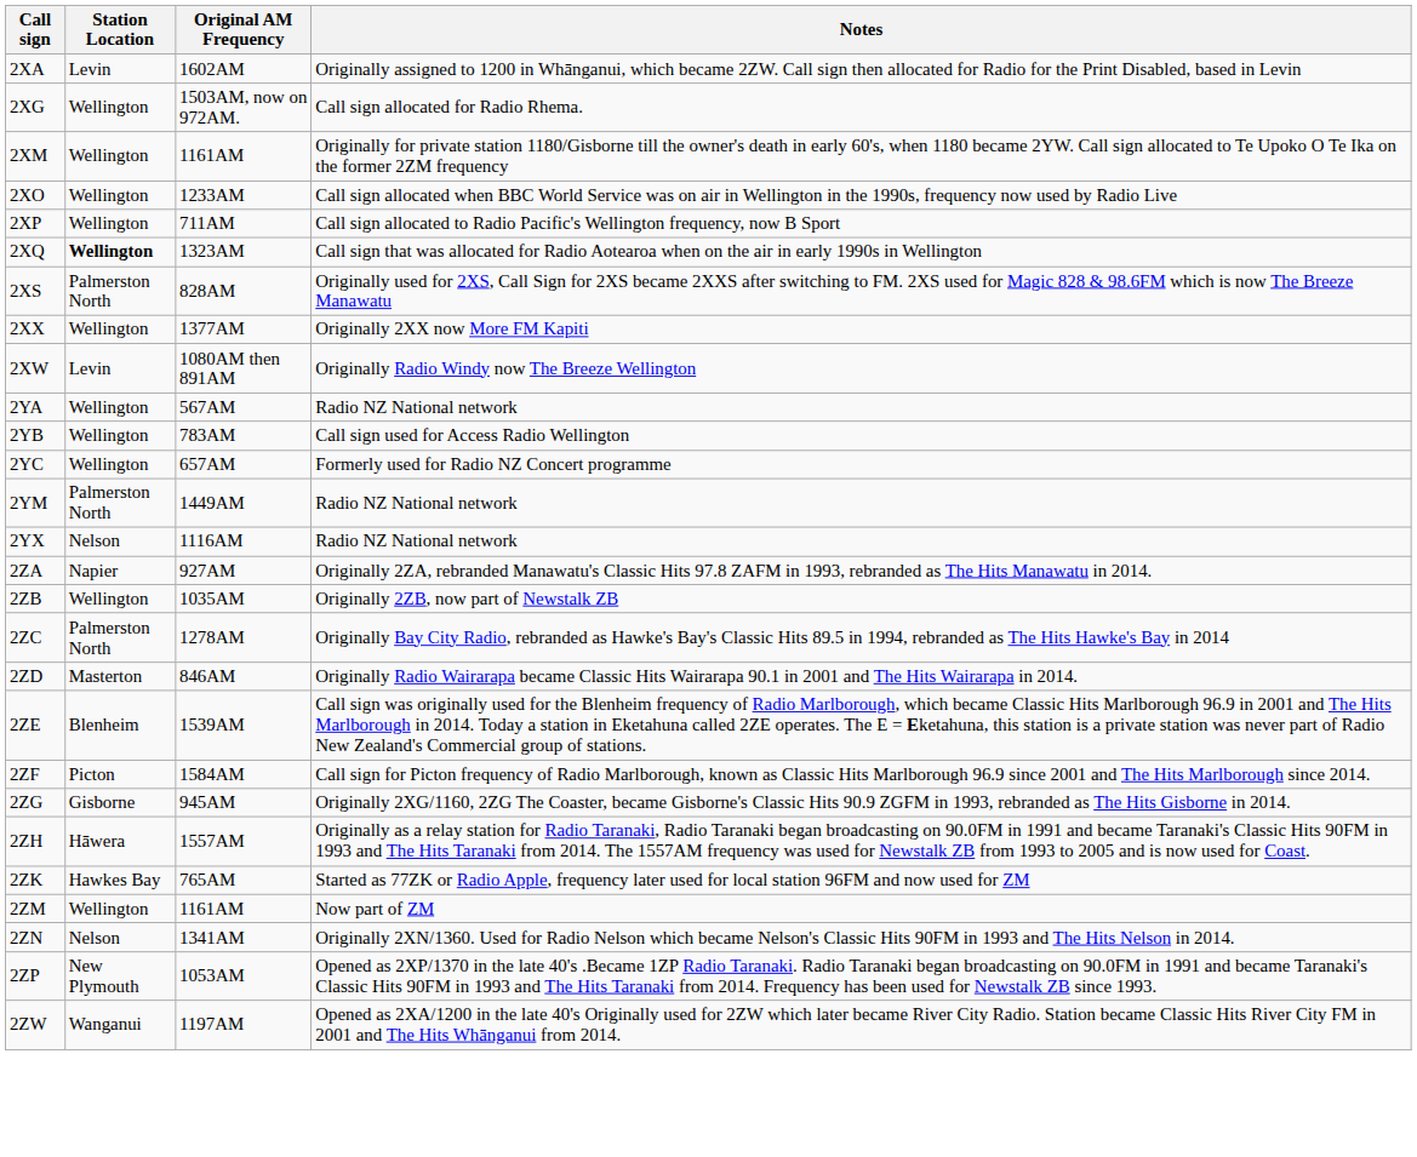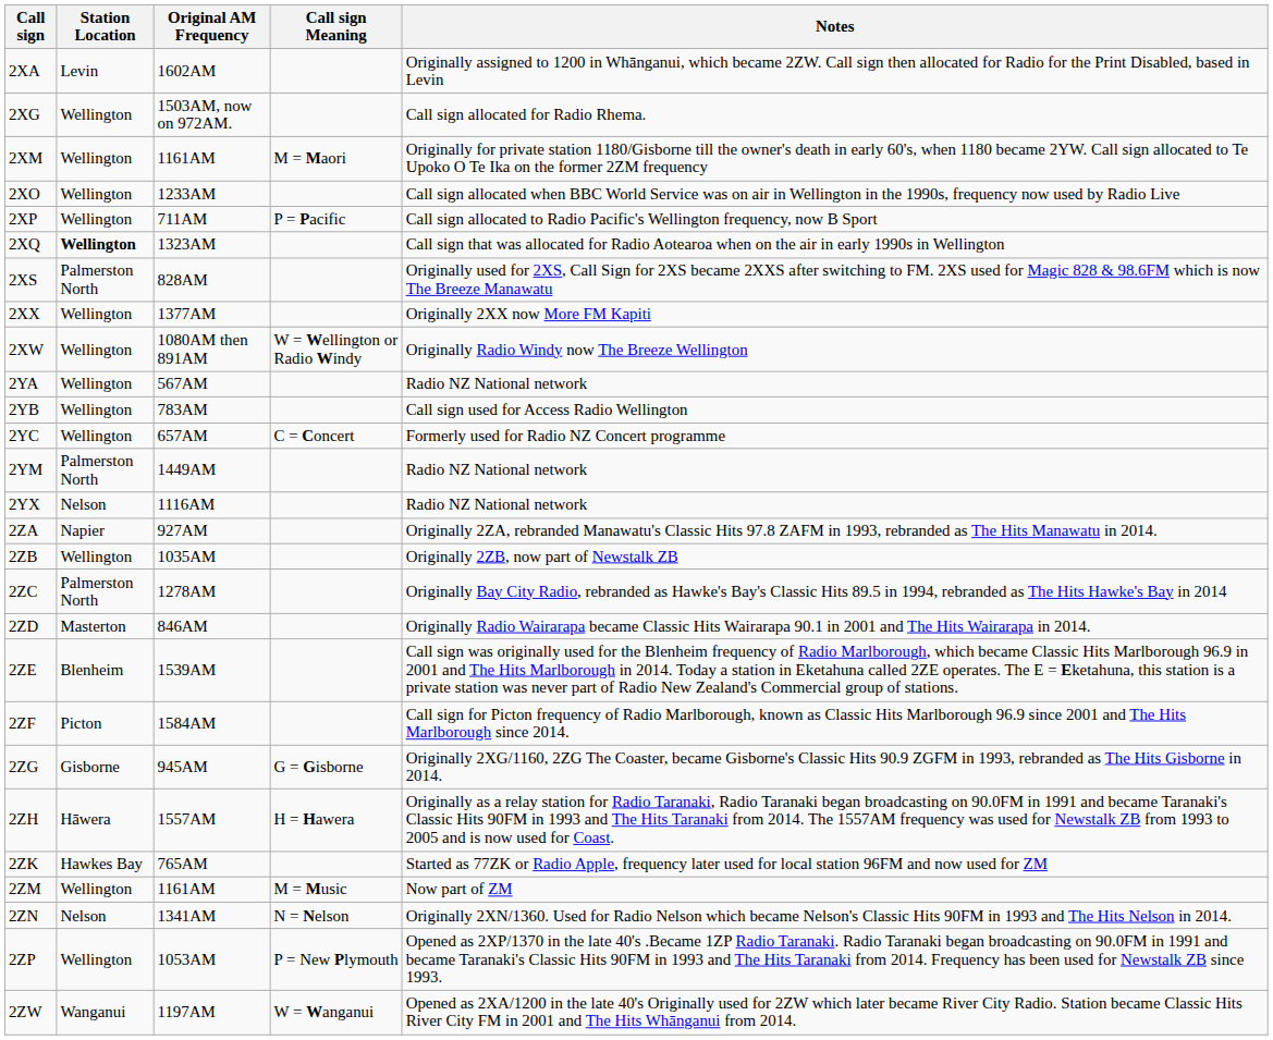 <table class="wikitable">
 <tr>
 <th>Call sign</th>
 <th>Station Location</th>
 <th>Original AM Frequency</th>
+<th>Call sign Meaning</th>
 <th>Notes</th>
 </tr>
 <tr>
 <td>2XA</td>
 <td>Levin</td>
 <td>1602AM</td>
+<td></td>
 <td>Originally assigned to 1200 in Whānganui, which became 2ZW.  Call sign then allocated for Radio for the Print Disabled, based in Levin</td>
 </tr>
 <tr>
 <td>2XG</td>
 <td>Wellington</td>
 <td>1503AM, now on 972AM.</td>
+<td></td>
 <td>Call sign allocated for Radio Rhema.</td>
 </tr>
 <tr>
 <td>2XM</td>
 <td>Wellington</td>
 <td>1161AM</td>
+<td>M = <strong>M</strong>aori</td>
 <td>Originally for private station 1180/Gisborne till the owner's death in early 60's, when 1180 became 2YW.  Call sign allocated to Te Upoko O Te Ika on the former 2ZM frequency</td>
 </tr>
 <tr>
 <td>2XO</td>
 <td>Wellington</td>
 <td>1233AM</td>
+<td></td>
 <td>Call sign allocated when BBC World Service was on air in Wellington in the 1990s, frequency now used by Radio Live</td>
 </tr>
 <tr>
 <td>2XP</td>
 <td>Wellington</td>
 <td>711AM</td>
+<td>P = <strong>P</strong>acific</td>
 <td>Call sign allocated to Radio Pacific's Wellington frequency, now B Sport</td>
 </tr>
 <tr>
 <td>2XQ</td>
 <td><strong>Wellington</strong></td>
 <td>1323AM</td>
+<td></td>
 <td>Call sign that was allocated for Radio Aotearoa when on the air in early 1990s in Wellington</td>
 </tr>
 <tr>
 <td>2XS</td>
 <td>Palmerston North</td>
 <td>828AM</td>
+<td></td>
 <td>Originally used for <a href='#'>2XS</a>, Call Sign for 2XS became 2XXS after switching to FM. 2XS used for <a href='#'>Magic 828 & 98.6FM</a> which is now <a href='#'>The Breeze Manawatu</a></td>
 </tr>
 <tr>
 <td>2XX</td>
 <td>Wellington</td>
 <td>1377AM</td>
+<td></td>
 <td>Originally 2XX now <a href='#'>More FM Kapiti</a></td>
 </tr>
 <tr>
 <td>2XW</td>
-<td>Levin</td>
+<td>Wellington</td>
 <td>1080AM then 891AM</td>
+<td>W = <strong>W</strong>ellington or Radio <strong>W</strong>indy</td>
 <td>Originally <a href='#'>Radio Windy</a> now <a href='#'>The Breeze Wellington</a></td>
 </tr>
 <tr>
 <td>2YA</td>
 <td>Wellington</td>
 <td>567AM</td>
+<td></td>
 <td>Radio NZ National network</td>
 </tr>
 <tr>
 <td>2YB</td>
 <td>Wellington</td>
 <td>783AM</td>
+<td></td>
 <td>Call sign used for Access Radio Wellington</td>
 </tr>
 <tr>
 <td>2YC</td>
 <td>Wellington</td>
 <td>657AM</td>
+<td>C = <strong>C</strong>oncert</td>
 <td>Formerly used for Radio NZ Concert programme</td>
 </tr>
 <tr>
 <td>2YM</td>
 <td>Palmerston North</td>
 <td>1449AM</td>
+<td></td>
 <td>Radio NZ National network</td>
 </tr>
 <tr>
 <td>2YX</td>
 <td>Nelson</td>
 <td>1116AM</td>
+<td></td>
 <td>Radio NZ National network</td>
 </tr>
 <tr>
 <td>2ZA</td>
 <td>Napier</td>
 <td>927AM</td>
+<td></td>
 <td>Originally 2ZA, rebranded Manawatu's Classic Hits 97.8 ZAFM in 1993, rebranded as <a href='#'>The Hits Manawatu</a> in 2014.</td>
 </tr>
 <tr>
 <td>2ZB</td>
 <td>Wellington</td>
 <td>1035AM</td>
+<td></td>
 <td>Originally <a href='#'>2ZB</a>, now part of <a href='#'>Newstalk ZB</a></td>
 </tr>
 <tr>
 <td>2ZC</td>
 <td>Palmerston North</td>
 <td>1278AM</td>
+<td></td>
 <td>Originally <a href='#'>Bay City Radio</a>, rebranded as Hawke's Bay's Classic Hits 89.5 in 1994, rebranded as <a href='#'>The Hits Hawke's Bay</a> in 2014</td>
 </tr>
 <tr>
 <td>2ZD</td>
 <td>Masterton</td>
 <td>846AM</td>
+<td></td>
 <td>Originally <a href='#'>Radio Wairarapa</a> became Classic Hits Wairarapa 90.1 in 2001 and <a href='#'>The Hits Wairarapa</a> in 2014.</td>
 </tr>
 <tr>
 <td>2ZE</td>
 <td>Blenheim</td>
 <td>1539AM</td>
+<td></td>
 <td>Call sign was originally used for the Blenheim frequency of <a href='#'>Radio Marlborough</a>, which became Classic Hits Marlborough 96.9 in 2001 and <a href='#'>The Hits Marlborough</a> in 2014.  Today a station in Eketahuna called 2ZE operates. The E = <strong>E</strong>ketahuna, this station is a private station was never part of Radio New Zealand's Commercial group of stations.</td>
 </tr>
 <tr>
 <td>2ZF</td>
 <td>Picton</td>
 <td>1584AM</td>
+<td></td>
 <td>Call sign for Picton frequency of Radio Marlborough, known as Classic Hits Marlborough 96.9 since 2001 and <a href='#'>The Hits Marlborough</a> since 2014.</td>
 </tr>
 <tr>
 <td>2ZG</td>
 <td>Gisborne</td>
 <td>945AM</td>
+<td>G = <strong>G</strong>isborne</td>
 <td>Originally 2XG/1160, 2ZG The Coaster, became Gisborne's Classic Hits 90.9 ZGFM in 1993, rebranded as <a href='#'>The Hits Gisborne</a> in 2014.</td>
 </tr>
 <tr>
 <td>2ZH</td>
 <td>Hāwera</td>
 <td>1557AM</td>
+<td>H = <strong>H</strong>awera</td>
 <td>Originally as a relay station for <a href='#'>Radio Taranaki</a>, Radio Taranaki began broadcasting on 90.0FM in 1991 and became Taranaki's Classic Hits 90FM in 1993 and <a href='#'>The Hits Taranaki</a> from 2014. The 1557AM frequency was used for <a href='#'>Newstalk ZB</a> from 1993 to 2005 and is now used for <a href='#'>Coast</a>.</td>
 </tr>
 <tr>
 <td>2ZK</td>
 <td>Hawkes Bay</td>
 <td>765AM</td>
+<td></td>
 <td>Started as 77ZK or <a href='#'>Radio Apple</a>, frequency later used for local station 96FM and now used for <a href='#'>ZM</a></td>
 </tr>
 <tr>
 <td>2ZM</td>
 <td>Wellington</td>
 <td>1161AM</td>
+<td>M = <strong>M</strong>usic</td>
 <td>Now part of <a href='#'>ZM</a></td>
 </tr>
 <tr>
 <td>2ZN</td>
 <td>Nelson</td>
 <td>1341AM</td>
+<td>N = <strong>N</strong>elson</td>
 <td>Originally 2XN/1360.  Used for Radio Nelson which became Nelson's Classic Hits 90FM in 1993 and <a href='#'>The Hits Nelson</a> in 2014.</td>
 </tr>
 <tr>
 <td>2ZP</td>
-<td>New Plymouth</td>
+<td>Wellington</td>
 <td>1053AM</td>
+<td>P = New <strong>P</strong>lymouth</td>
 <td>Opened as 2XP/1370 in the late 40's .Became 1ZP <a href='#'>Radio Taranaki</a>. Radio Taranaki began broadcasting on 90.0FM in 1991 and became Taranaki's Classic Hits 90FM in 1993 and <a href='#'>The Hits Taranaki</a> from 2014. Frequency has been used for <a href='#'>Newstalk ZB</a> since 1993.</td>
 </tr>
 <tr>
 <td>2ZW</td>
 <td>Wanganui</td>
 <td>1197AM</td>
+<td>W = <strong>W</strong>anganui</td>
 <td>Opened as 2XA/1200 in the late 40's  Originally used for 2ZW which later became River City Radio. Station became Classic Hits River City FM in 2001 and <a href='#'>The Hits Whānganui</a> from 2014.</td>
 </tr>
 </table>
